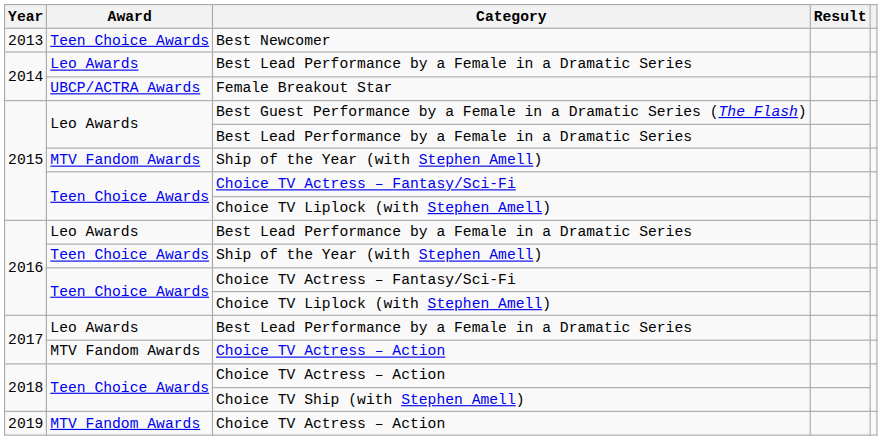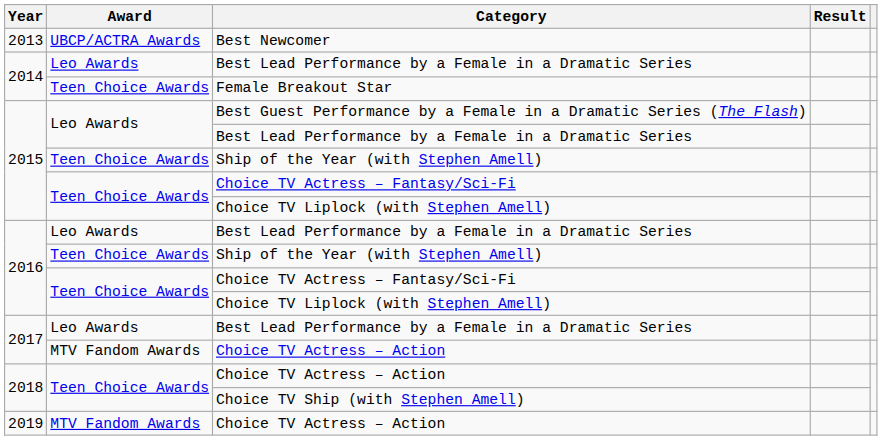 <table class="wikitable plainrowheaders sortable">
 <tr>
 <th scope="col">Year</th>
 <th scope="col">Award</th>
 <th scope="col">Category</th>
 <th scope="col">Result</th>
 <th scope="col" class="unsortable"></th>
 </tr>
 <tr>
 <td>2013</td>
-<td><a href='#'>Teen Choice Awards</a></td>
+<td><a href='#'>UBCP/ACTRA Awards</a></td>
 <td>Best Newcomer</td>
 <td></td>
 <td style="text-align:center;"></td>
 </tr>
 <tr>
 <td rowspan="2">2014</td>
 <td><a href='#'>Leo Awards</a></td>
 <td>Best Lead Performance by a Female in a Dramatic Series</td>
 <td></td>
 <td style="text-align:center;"></td>
 </tr>
 <tr>
-<td><a href='#'>UBCP/ACTRA Awards</a></td>
+<td><a href='#'>Teen Choice Awards</a></td>
 <td>Female Breakout Star</td>
 <td></td>
 <td style="text-align:center;"></td>
 </tr>
 <tr>
 <td rowspan="5">2015</td>
 <td rowspan="2">Leo Awards</td>
 <td>Best Guest Performance by a Female in a Dramatic Series (<em><a href='#'>The Flash</a></em>)</td>
 <td></td>
 <td style="text-align:center;" rowspan="2"></td>
 </tr>
 <tr>
 <td>Best Lead Performance by a Female in a Dramatic Series</td>
 <td></td>
 </tr>
 <tr>
-<td><a href='#'>MTV Fandom Awards</a></td>
+<td><a href='#'>Teen Choice Awards</a></td>
 <td>Ship of the Year (with <a href='#'>Stephen Amell</a>)</td>
 <td></td>
 <td style="text-align:center;"></td>
 </tr>
 <tr>
 <td rowspan="2"><a href='#'>Teen Choice Awards</a></td>
 <td><a href='#'>Choice TV Actress – Fantasy/Sci-Fi</a></td>
 <td></td>
 <td style="text-align:center;" rowspan="2"></td>
 </tr>
 <tr>
 <td>Choice TV Liplock (with <a href='#'>Stephen Amell</a>)</td>
 <td></td>
 </tr>
 <tr>
 <td rowspan="4">2016</td>
 <td>Leo Awards</td>
 <td>Best Lead Performance by a Female in a Dramatic Series</td>
 <td></td>
 <td style="text-align:center;"></td>
 </tr>
 <tr>
 <td><a href='#'>Teen Choice Awards</a></td>
 <td>Ship of the Year (with <a href='#'>Stephen Amell</a>)</td>
 <td></td>
 <td style="text-align:center;"></td>
 </tr>
 <tr>
 <td rowspan="2"><a href='#'>Teen Choice Awards</a></td>
 <td>Choice TV Actress – Fantasy/Sci-Fi</td>
 <td></td>
 <td style="text-align:center;" rowspan="2"></td>
 </tr>
 <tr>
 <td>Choice TV Liplock (with <a href='#'>Stephen Amell</a>)</td>
 <td></td>
 </tr>
 <tr>
 <td rowspan="2">2017</td>
 <td>Leo Awards</td>
 <td>Best Lead Performance by a Female in a Dramatic Series</td>
 <td></td>
 <td style="text-align:center;"></td>
 </tr>
 <tr>
 <td>MTV Fandom Awards</td>
 <td><a href='#'>Choice TV Actress – Action</a></td>
 <td></td>
 <td style="text-align:center;"></td>
 </tr>
 <tr>
 <td rowspan="2">2018</td>
 <td rowspan="2"><a href='#'>Teen Choice Awards</a></td>
 <td>Choice TV Actress – Action</td>
 <td></td>
 <td style="text-align:center;" rowspan=2></td>
 </tr>
 <tr>
 <td>Choice TV Ship (with <a href='#'>Stephen Amell</a>)</td>
 <td></td>
 </tr>
 <tr>
 <td>2019</td>
 <td><a href='#'>MTV Fandom Awards</a></td>
 <td>Choice TV Actress – Action</td>
 <td></td>
 <td style="text-align:center;"></td>
 </tr>
 </table>
